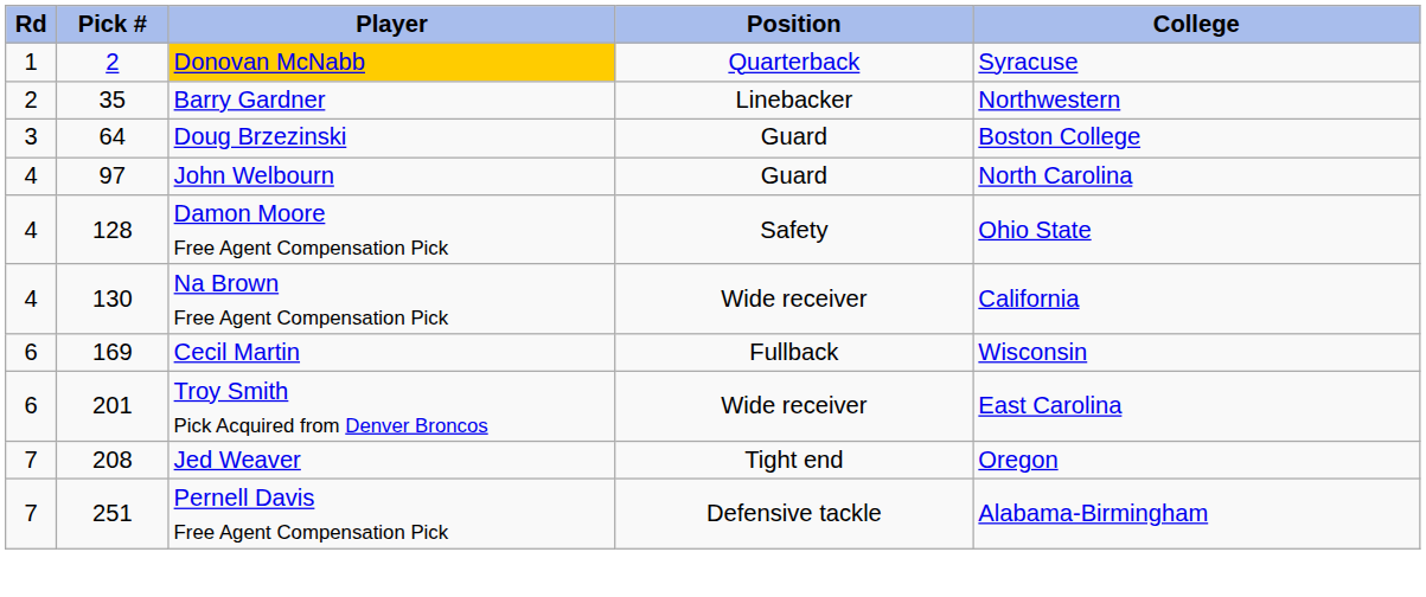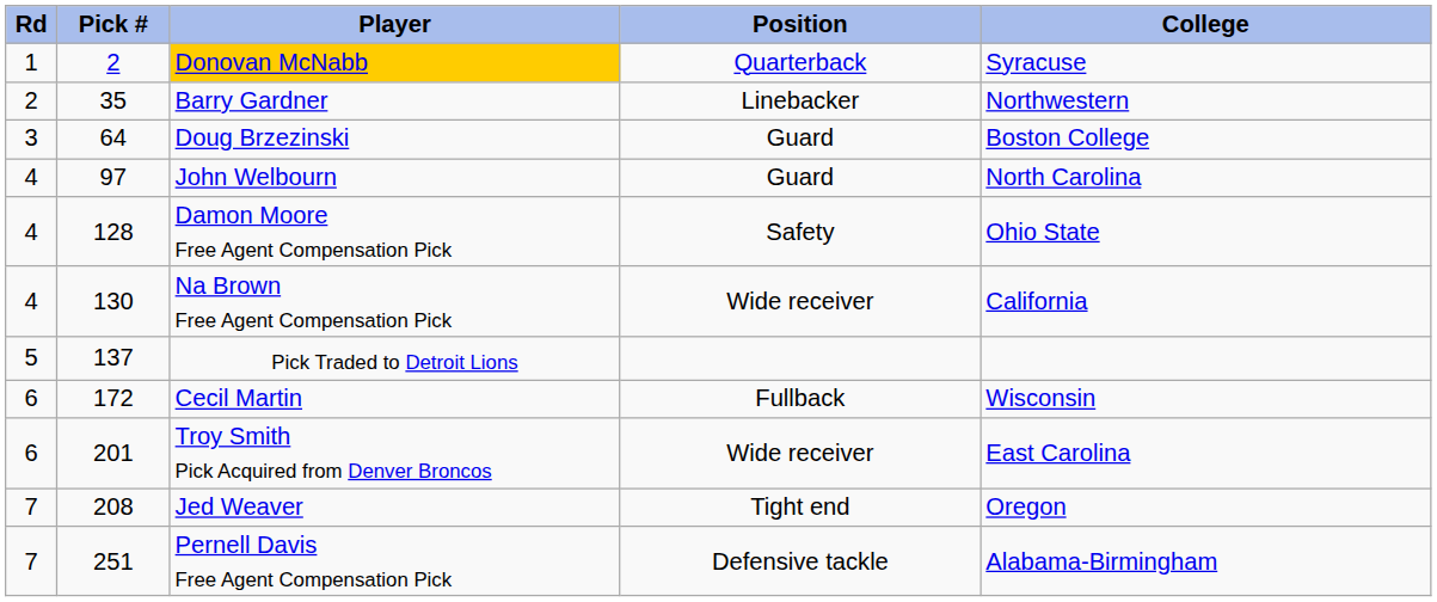 <table class="wikitable sortable sortable" style="width: 75%">
 <tr>
 <th style="background:#a8bdec; width:1%;">Rd</th>
 <th style="width:5%; background:#a8bdec;">Pick #</th>
 <th style="width:20%; background:#a8bdec;">Player</th>
 <th style="width:16%; background:#a8bdec;">Position</th>
 <th style="width:20%; background:#a8bdec;">College</th>
 </tr>
 <tr style="text-align:center;">
 <td>1</td>
 <td><a href='#'>2</a></td>
 <td – style="background:#fc0; text-align:left;"><a href='#'>Donovan McNabb</a></td>
 <td><a href='#'>Quarterback</a></td>
 <td - align=left><a href='#'>Syracuse</a></td>
 </tr>
 <tr style="text-align:center;">
 <td>2</td>
 <td>35</td>
 <td - align=left><a href='#'>Barry Gardner</a></td>
 <td>Linebacker</td>
 <td - align=left><a href='#'>Northwestern</a></td>
 </tr>
 <tr style="text-align:center;">
 <td>3</td>
 <td>64</td>
 <td - align=left><a href='#'>Doug Brzezinski</a></td>
 <td>Guard</td>
 <td - align=left><a href='#'>Boston College</a></td>
 </tr>
 <tr style="text-align:center;">
 <td>4</td>
 <td>97</td>
 <td - align=left><a href='#'>John Welbourn</a></td>
 <td>Guard</td>
 <td - align=left><a href='#'>North Carolina</a></td>
 </tr>
 <tr style="text-align:center;">
 <td>4</td>
 <td>128</td>
 <td - align=left><a href='#'>Damon Moore</a> <br><sub> Free Agent Compensation Pick </sub></td>
 <td>Safety</td>
 <td - align=left><a href='#'>Ohio State</a></td>
 </tr>
 <tr style="text-align:center;">
 <td>4</td>
 <td>130</td>
 <td - align=left><a href='#'>Na Brown</a> <br><sub> Free Agent Compensation Pick </sub></td>
 <td>Wide receiver</td>
 <td - align=left><a href='#'>California</a></td>
 </tr>
 <tr style="text-align:center;">
+<td>5</td>
+<td>137</td>
+<td><sub>Pick Traded to <a href='#'>Detroit Lions</a></sub></td>
+<td></td>
+<td></td>
+</tr>
+<tr style="text-align:center;">
 <td>6</td>
-<td>169</td>
+<td>172</td>
 <td - align=left><a href='#'>Cecil Martin</a></td>
 <td>Fullback</td>
 <td - align=left><a href='#'>Wisconsin</a></td>
 </tr>
 <tr style="text-align:center;">
 <td>6</td>
 <td>201</td>
 <td - align=left><a href='#'>Troy Smith</a> <br><sub>Pick Acquired from <a href='#'>Denver Broncos</a></sub></td>
 <td>Wide receiver</td>
 <td - align=left><a href='#'>East Carolina</a></td>
 </tr>
 <tr style="text-align:center;">
 <td>7</td>
 <td>208</td>
 <td - align=left><a href='#'>Jed Weaver</a></td>
 <td>Tight end</td>
 <td - align=left><a href='#'>Oregon</a></td>
 </tr>
 <tr style="text-align:center;">
 <td>7</td>
 <td>251</td>
 <td - align=left><a href='#'>Pernell Davis</a> <br><sub> Free Agent Compensation Pick </sub></td>
 <td>Defensive tackle</td>
 <td - align=left><a href='#'>Alabama-Birmingham</a></td>
 </tr>
 </table>
